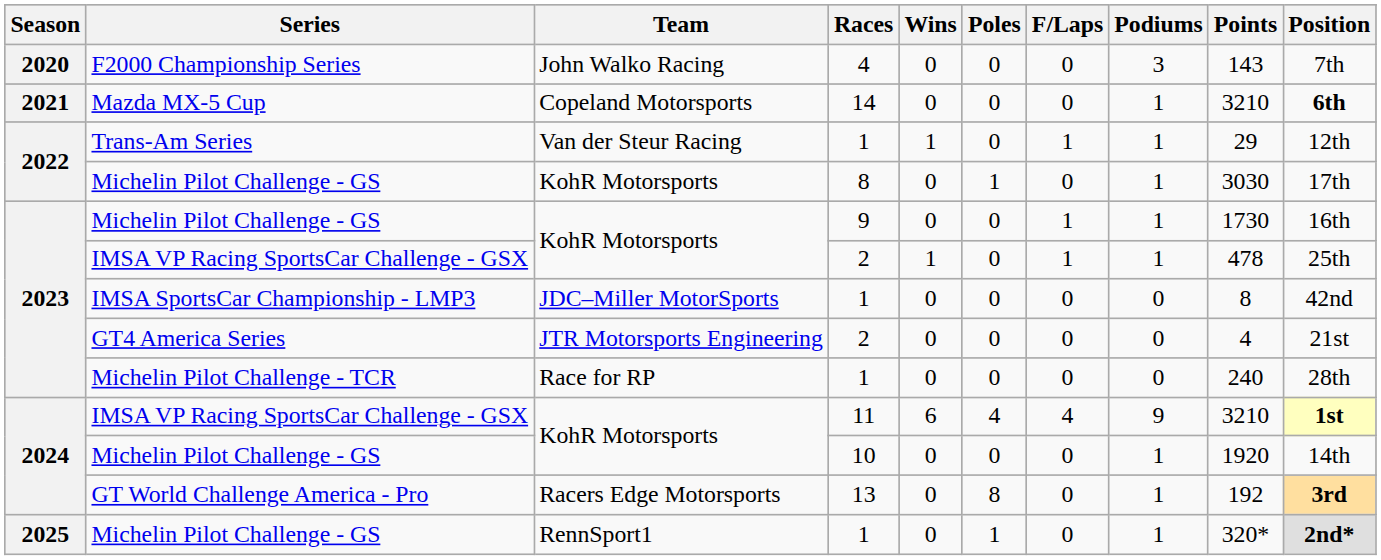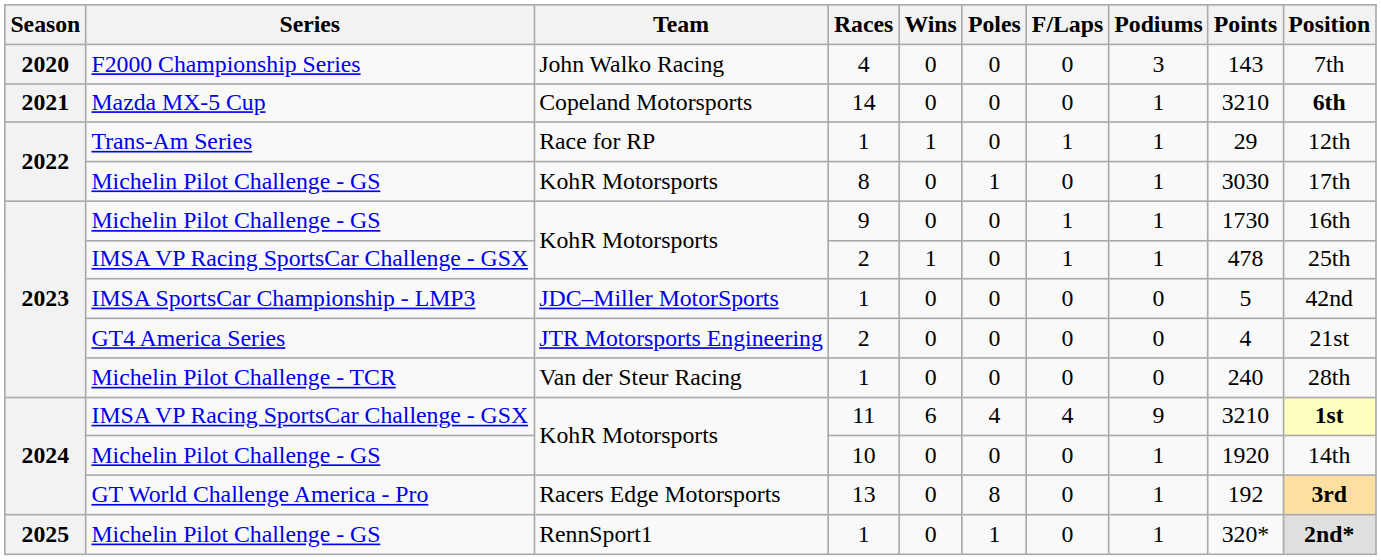 <table class="wikitable" style="font-size: 90%; text-align:center">
 <tr>
 <th>Season</th>
 <th>Series</th>
 <th>Team</th>
 <th>Races</th>
 <th>Wins</th>
 <th><strong>Poles</strong></th>
 <th>F/Laps</th>
 <th>Podiums</th>
 <th>Points</th>
 <th>Position</th>
 </tr>
 <tr>
 <th>2020</th>
 <td align="left"><a href='#'>F2000 Championship Series</a></td>
 <td align="left">John Walko Racing</td>
 <td>4</td>
 <td>0</td>
 <td>0</td>
 <td>0</td>
 <td>3</td>
 <td>143</td>
 <td>7th</td>
 </tr>
 <tr>
 <th>2021</th>
 <td align="left"><a href='#'>Mazda MX-5 Cup</a></td>
 <td align="left">Copeland Motorsports</td>
 <td>14</td>
 <td>0</td>
 <td>0</td>
 <td>0</td>
 <td>1</td>
 <td>3210</td>
 <td><strong>6th</strong></td>
 </tr>
 <tr>
 <th rowspan="2">2022</th>
 <td align="left"><a href='#'>Trans-Am Series</a></td>
-<td align="left">Van der Steur Racing</td>
+<td rowspan="1" align="left">Race for RP</td>
 <td>1</td>
 <td>1</td>
 <td>0</td>
 <td>1</td>
 <td>1</td>
 <td>29</td>
 <td>12th</td>
 </tr>
 <tr>
 <td align="left"><a href='#'>Michelin Pilot Challenge - GS</a></td>
 <td align="left">KohR Motorsports</td>
 <td>8</td>
 <td>0</td>
 <td>1</td>
 <td>0</td>
 <td>1</td>
 <td>3030</td>
 <td>17th</td>
 </tr>
 <tr>
 <th rowspan="5" nowrap="">2023</th>
 <td align="left" nowrap=""><a href='#'>Michelin Pilot Challenge - GS</a></td>
 <td rowspan="2" align="left">KohR Motorsports</td>
 <td>9</td>
 <td>0</td>
 <td>0</td>
 <td>1</td>
 <td>1</td>
 <td>1730</td>
 <td>16th</td>
 </tr>
 <tr>
 <td align="left"><a href='#'>IMSA VP Racing SportsCar Challenge - GSX</a></td>
 <td>2</td>
 <td>1</td>
 <td>0</td>
 <td>1</td>
 <td>1</td>
 <td>478</td>
 <td>25th</td>
 </tr>
 <tr>
 <td align="left"><a href='#'>IMSA SportsCar Championship - LMP3</a></td>
 <td align="left"><a href='#'>JDC–Miller MotorSports</a></td>
 <td>1</td>
 <td>0</td>
 <td>0</td>
 <td>0</td>
 <td>0</td>
-<td>8</td>
+<td>5</td>
 <td>42nd</td>
 </tr>
 <tr>
 <td align="left"><a href='#'>GT4 America Series</a></td>
 <td align="left"><a href='#'>JTR Motorsports Engineering</a></td>
 <td>2</td>
 <td>0</td>
 <td>0</td>
 <td>0</td>
 <td>0</td>
 <td>4</td>
 <td>21st</td>
 </tr>
 <tr>
 <td align="left"><a href='#'>Michelin Pilot Challenge - TCR</a></td>
-<td rowspan="1" align="left">Race for RP</td>
+<td align="left">Van der Steur Racing</td>
 <td>1</td>
 <td>0</td>
 <td>0</td>
 <td>0</td>
 <td>0</td>
 <td>240</td>
 <td>28th</td>
 </tr>
 <tr>
 <th rowspan="3">2024</th>
 <td align="left"><a href='#'>IMSA VP Racing SportsCar Challenge - GSX</a></td>
 <td rowspan="2" align="left">KohR Motorsports</td>
 <td>11</td>
 <td>6</td>
 <td>4</td>
 <td>4</td>
 <td>9</td>
 <td>3210</td>
 <td style="background:#FFFFBF;"><strong>1st</strong></td>
 </tr>
 <tr>
 <td align="left"><a href='#'>Michelin Pilot Challenge - GS</a></td>
 <td>10</td>
 <td>0</td>
 <td>0</td>
 <td>0</td>
 <td>1</td>
 <td>1920</td>
 <td>14th</td>
 </tr>
 <tr>
 <td align="left"><a href='#'>GT World Challenge America - Pro</a></td>
 <td align="left">Racers Edge Motorsports</td>
 <td>13</td>
 <td>0</td>
 <td>8</td>
 <td>0</td>
 <td>1</td>
 <td>192</td>
 <td style="background:#FFDF9F;"><strong>3rd</strong></td>
 </tr>
 <tr>
 <th>2025</th>
 <td align="left"><a href='#'>Michelin Pilot Challenge - GS</a></td>
 <td align="left">RennSport1</td>
 <td>1</td>
 <td>0</td>
 <td>1</td>
 <td>0</td>
 <td>1</td>
 <td>320*</td>
 <td style="background:#DFDFDF;"><strong>2nd*</strong></td>
 </tr>
 </table>
